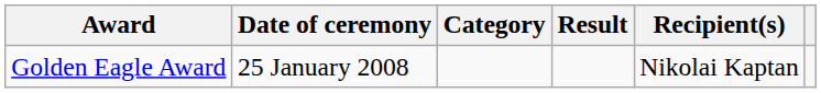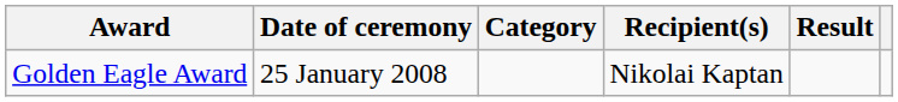 <table class="wikitable plainrowheaders sortable">
 <tr>
 <th scope="col">Award</th>
 <th scope="col">Date of ceremony</th>
 <th scope="col">Category</th>
+<th scope="col">Recipient(s)</th>
 <th scope="col">Result</th>
-<th scope="col">Recipient(s)</th>
 <th scope="col" class="unsortable"></th>
 </tr>
 <tr>
 <td><a href='#'>Golden Eagle Award</a></td>
 <td>25 January 2008</td>
 <td></td>
+<td>Nikolai Kaptan</td>
 <td></td>
-<td>Nikolai Kaptan</td>
 <td></td>
 </tr>
 </table>
